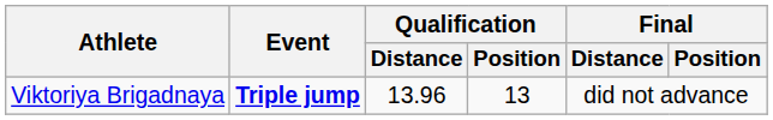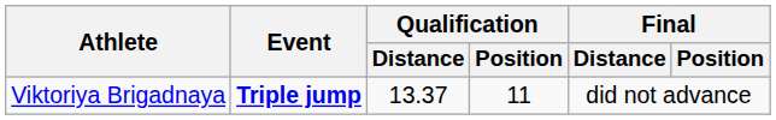 <table class=wikitable style="font-size:90%">
 <tr>
 <th rowspan="2">Athlete</th>
 <th rowspan="2">Event</th>
 <th colspan="2">Qualification</th>
 <th colspan="2">Final</th>
 </tr>
 <tr style="font-size:95%">
 <th>Distance</th>
 <th>Position</th>
 <th>Distance</th>
 <th>Position</th>
 </tr>
 <tr align=center>
 <td align=left><a href='#'>Viktoriya Brigadnaya</a></td>
 <td align=left><strong><a href='#'>Triple jump</a></strong></td>
-<td>13.96</td>
-<td>13</td>
+<td>13.37</td>
+<td>11</td>
 <td colspan=2>did not advance</td>
 </tr>
 </table>
